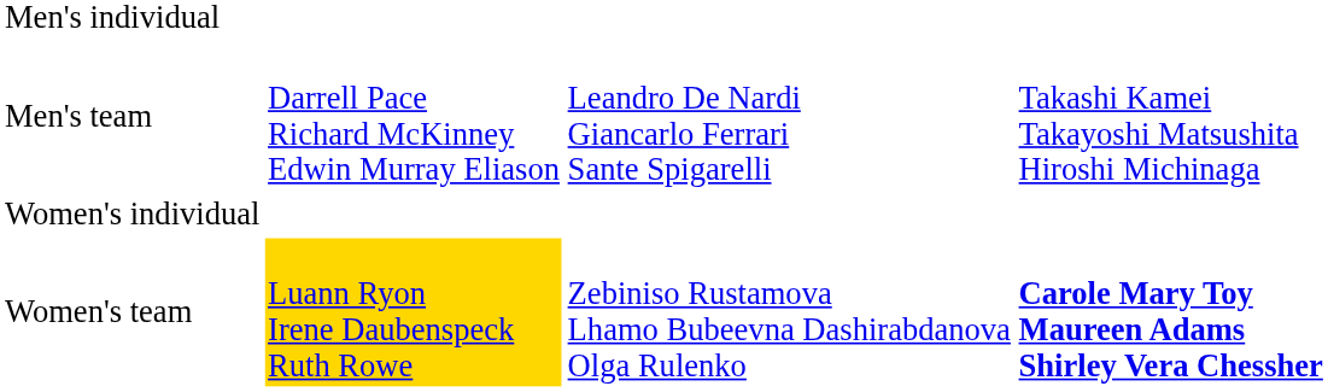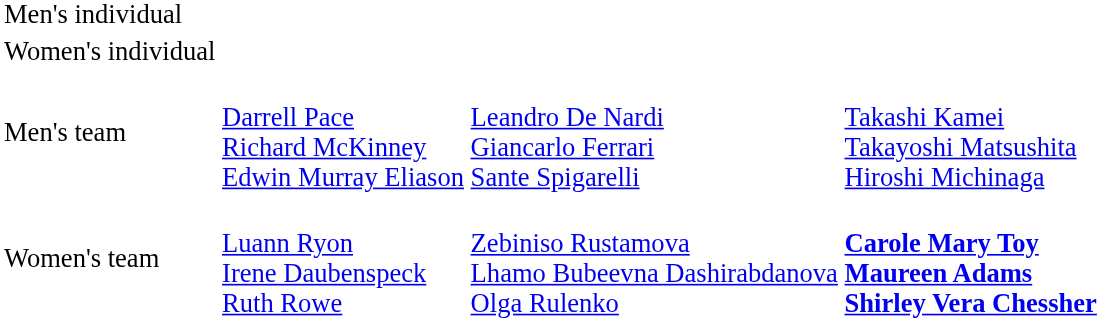 <table>
 <tr>
 <td>Men's individual</td>
+<td></td>
+<td></td>
+<td></td>
+</tr>
+<tr>
+<td>Women's individual</td>
 <td></td>
 <td></td>
 <td></td>
 </tr>
 <tr>
 <td>Men's team</td>
 <td> <br> <a href='#'>Darrell Pace</a> <br> <a href='#'>Richard McKinney</a> <br> <a href='#'>Edwin Murray Eliason</a></td>
 <td> <br> <a href='#'>Leandro De Nardi</a> <br> <a href='#'>Giancarlo Ferrari</a> <br> <a href='#'>Sante Spigarelli</a></td>
 <td> <br> <a href='#'>Takashi Kamei</a> <br> <a href='#'>Takayoshi Matsushita</a> <br> <a href='#'>Hiroshi Michinaga</a></td>
 </tr>
 <tr>
-<td>Women's individual</td>
-<td></td>
-<td></td>
-<td></td>
-</tr>
-<tr>
 <td>Women's team</td>
-<td style="background: gold;"> <br> <a href='#'>Luann Ryon</a> <br> <a href='#'>Irene Daubenspeck</a> <br> <a href='#'>Ruth Rowe</a></td>
+<td> <br> <a href='#'>Luann Ryon</a> <br> <a href='#'>Irene Daubenspeck</a> <br> <a href='#'>Ruth Rowe</a></td>
 <td> <br> <a href='#'>Zebiniso Rustamova</a> <br> <a href='#'>Lhamo Bubeevna Dashirabdanova</a> <br> <a href='#'>Olga Rulenko</a></td>
 <td><strong> <br> <a href='#'>Carole Mary Toy</a> <br> <a href='#'>Maureen Adams</a> <br> <a href='#'>Shirley Vera Chessher</a></strong></td>
 </tr>
 <tr>
 </tr>
 </table>
